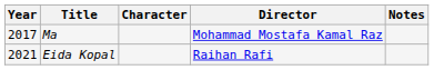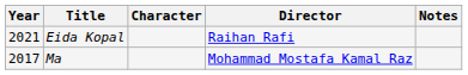 <table class="wikitable sortable" style="background:#F5F5F5;">
 <tr>
 <th>Year</th>
 <th>Title</th>
 <th>Character</th>
 <th>Director</th>
 <th>Notes</th>
 </tr>
 <tr>
+<td>2021</td>
+<td><em>Eida Kopal</em></td>
+<td></td>
+<td><a href='#'>Raihan Rafi</a></td>
+<td></td>
+</tr>
+<tr>
 <td>2017</td>
 <td><em>Ma</em></td>
 <td></td>
 <td><a href='#'>Mohammad Mostafa Kamal Raz</a></td>
 <td></td>
 </tr>
-<tr>
-<td>2021</td>
-<td><em>Eida Kopal</em></td>
-<td></td>
-<td><a href='#'>Raihan Rafi</a></td>
-<td></td>
-</tr>
 </table>
